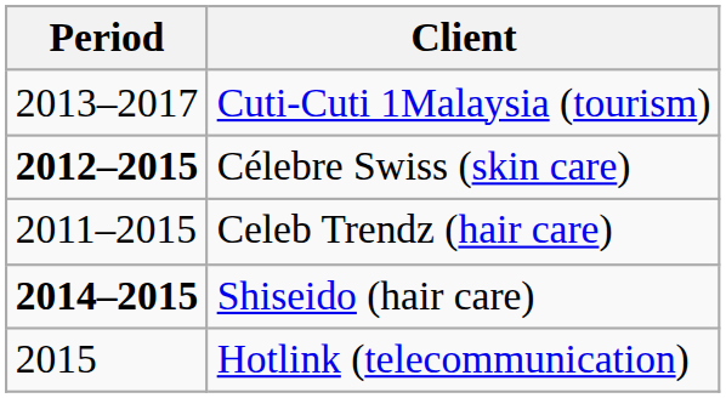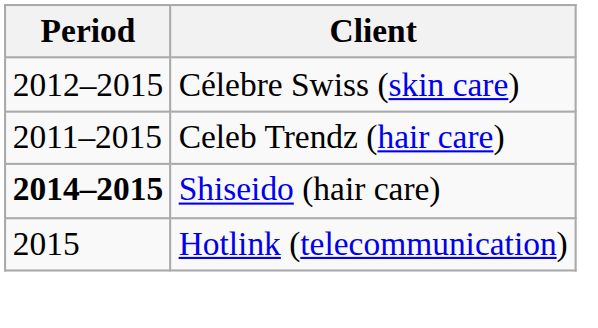 <table class="wikitable">
 <tr>
 <th>Period</th>
 <th>Client</th>
 </tr>
 <tr>
-<td>2013–2017</td>
-<td><a href='#'>Cuti-Cuti 1Malaysia</a> (<a href='#'>tourism</a>)</td>
-</tr>
-<tr>
-<td><strong>2012–2015</strong></td>
+<td>2012–2015</td>
 <td>Célebre Swiss (<a href='#'>skin care</a>)</td>
 </tr>
 <tr>
 <td>2011–2015</td>
 <td>Celeb Trendz (<a href='#'>hair care</a>)</td>
 </tr>
 <tr>
 <td><strong>2014–2015</strong></td>
 <td><a href='#'>Shiseido</a> (hair care)</td>
 </tr>
 <tr>
 <td>2015</td>
 <td><a href='#'>Hotlink</a> (<a href='#'>telecommunication</a>)</td>
 </tr>
 </table>
